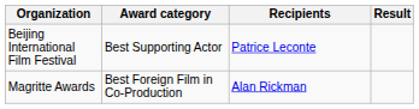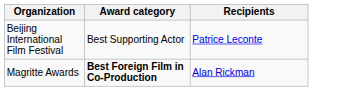 <table class="wikitable sortable plainrowheaders">
 <tr>
 <th scope="col" style="width:120px;">Organization</th>
 <th scope="col" style="width:160px;">Award category</th>
 <th scope="col" style="width:180px;">Recipients</th>
-<th scope="col" style="width:10px;">Result</th>
 </tr>
 <tr>
 <td>Beijing International Film Festival</td>
 <td>Best Supporting Actor</td>
 <td><a href='#'>Patrice Leconte</a></td>
-<td></td>
 </tr>
 <tr>
 <td>Magritte Awards</td>
-<td>Best Foreign Film in Co-Production</td>
+<td><strong>Best Foreign Film in Co-Production</strong></td>
 <td><a href='#'>Alan Rickman</a></td>
-<td></td>
 </tr>
 </table>
